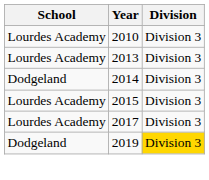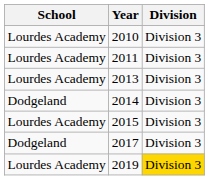 <table class="wikitable">
 <tr>
 <th>School</th>
 <th>Year</th>
 <th>Division</th>
 </tr>
 <tr>
 <td>Lourdes Academy</td>
 <td>2010</td>
+<td>Division 3</td>
+</tr>
+<tr>
+<td>Lourdes Academy</td>
+<td>2011</td>
 <td>Division 3</td>
 </tr>
 <tr>
 <td>Lourdes Academy</td>
 <td>2013</td>
 <td>Division 3</td>
 </tr>
 <tr>
 <td>Dodgeland</td>
 <td>2014</td>
 <td>Division 3</td>
 </tr>
 <tr>
 <td>Lourdes Academy</td>
 <td>2015</td>
 <td>Division 3</td>
 </tr>
 <tr>
-<td>Lourdes Academy</td>
+<td>Dodgeland</td>
 <td>2017</td>
 <td>Division 3</td>
 </tr>
 <tr>
-<td>Dodgeland</td>
+<td>Lourdes Academy</td>
 <td>2019</td>
 <td style="background: gold;">Division 3</td>
 </tr>
 </table>
